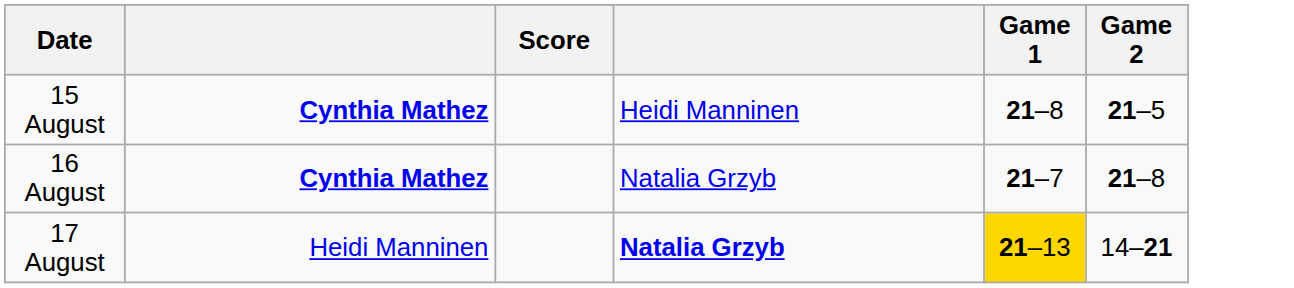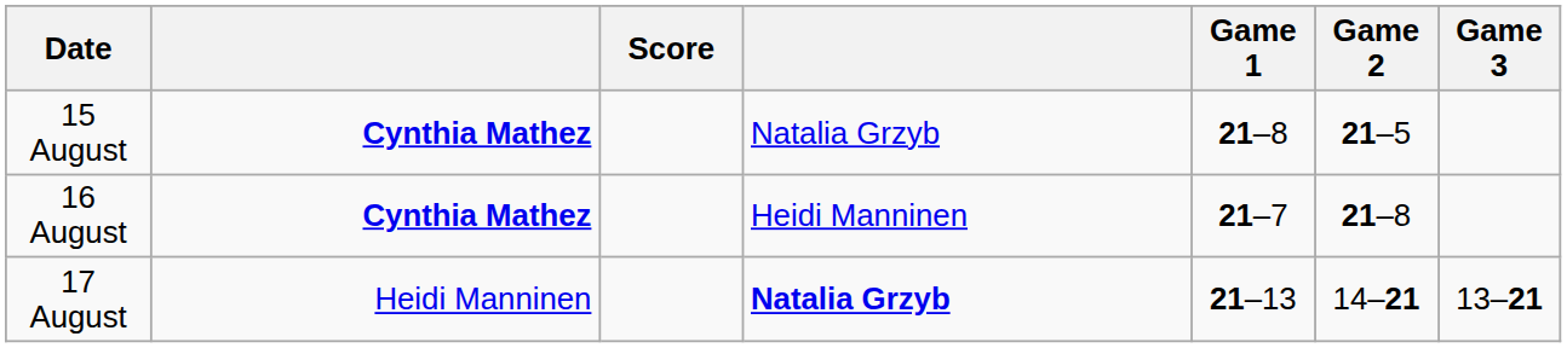 <table class="wikitable" style="text-align: center; font-size:90% ">
 <tr>
 <th width="60">Date</th>
 <th align="right" width="200"></th>
 <th width="60">Score</th>
 <th align="left" width="200"></th>
 <th width="50">Game 1</th>
 <th width="50">Game 2</th>
+<th width="50">Game 3</th>
 </tr>
 <tr>
 <td>15 August</td>
 <td align="right"><strong><a href='#'>Cynthia Mathez</a> </strong></td>
 <td align="center"></td>
-<td align="left"> <a href='#'>Heidi Manninen</a></td>
+<td align="left"> <a href='#'>Natalia Grzyb</a></td>
 <td><strong>21</strong>–8</td>
 <td><strong>21</strong>–5</td>
+<td></td>
 </tr>
 <tr>
 <td>16 August</td>
 <td align="right"><strong><a href='#'>Cynthia Mathez</a> </strong></td>
 <td align="center"></td>
-<td align="left"> <a href='#'>Natalia Grzyb</a></td>
+<td align="left"> <a href='#'>Heidi Manninen</a></td>
 <td><strong>21</strong>–7</td>
 <td><strong>21</strong>–8</td>
+<td></td>
 </tr>
 <tr>
 <td>17 August</td>
 <td align="right"><a href='#'>Heidi Manninen</a> </td>
 <td align="center"></td>
 <td align="left"><strong> <a href='#'>Natalia Grzyb</a></strong></td>
-<td style="background: gold;"><strong>21</strong>–13</td>
+<td><strong>21</strong>–13</td>
 <td>14–<strong>21</strong></td>
+<td>13–<strong>21</strong></td>
 </tr>
 </table>
